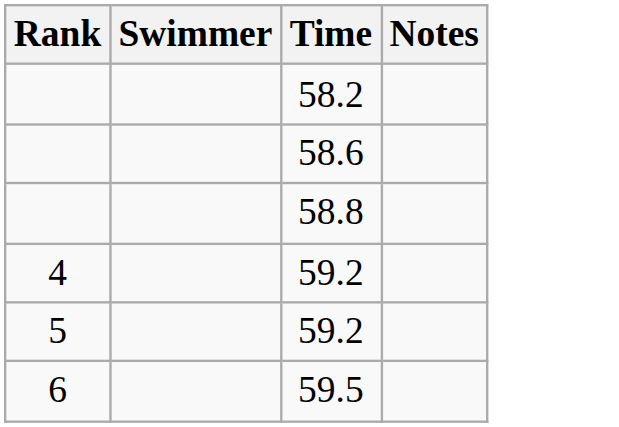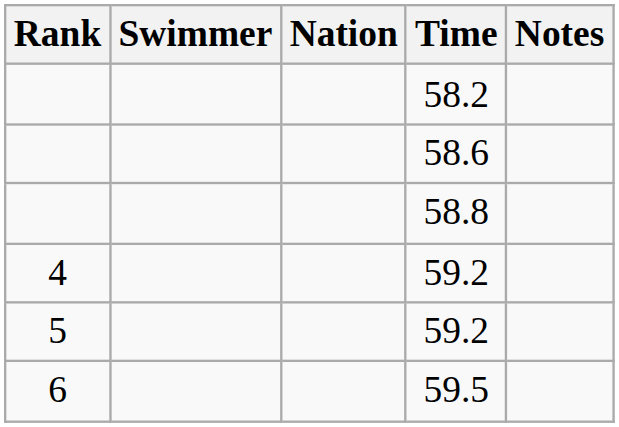 <table class="wikitable sortable" style="text-align:center">
 <tr>
 <th>Rank</th>
 <th>Swimmer</th>
+<th>Nation</th>
 <th>Time</th>
 <th>Notes</th>
 </tr>
 <tr>
 <td></td>
+<td align=left></td>
 <td align=left></td>
 <td>58.2</td>
 <td></td>
 </tr>
 <tr>
 <td></td>
 <td align=left></td>
+<td align=left></td>
 <td>58.6</td>
 <td></td>
 </tr>
 <tr>
 <td></td>
+<td align=left></td>
 <td align=left></td>
 <td>58.8</td>
 <td></td>
 </tr>
 <tr>
 <td>4</td>
 <td align=left></td>
+<td align=left></td>
 <td>59.2</td>
 <td></td>
 </tr>
 <tr>
 <td>5</td>
+<td align=left></td>
 <td align=left></td>
 <td>59.2</td>
 <td></td>
 </tr>
 <tr>
 <td>6</td>
 <td align=left></td>
+<td align=left></td>
 <td>59.5</td>
 <td></td>
 </tr>
 </table>
